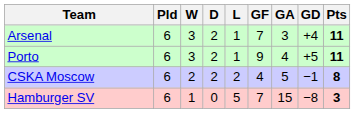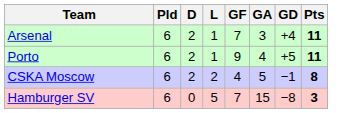 <table class="wikitable" style="text-align: center;">
 <tr>
 <th width="175">Team</th>
 <th width="20">Pld</th>
-<th width="20">W</th>
 <th width="20">D</th>
 <th width="20">L</th>
 <th width="20">GF</th>
 <th width="20">GA</th>
 <th width="20">GD</th>
 <th width="20">Pts</th>
 </tr>
 <tr bgcolor=#ccffcc>
 <td align=left> <a href='#'>Arsenal</a></td>
 <td>6</td>
-<td>3</td>
 <td>2</td>
 <td>1</td>
 <td>7</td>
 <td>3</td>
 <td>+4</td>
 <td><strong>11</strong></td>
 </tr>
 <tr bgcolor=#ccffcc>
 <td align=left> <a href='#'>Porto</a></td>
 <td>6</td>
-<td>3</td>
 <td>2</td>
 <td>1</td>
 <td>9</td>
 <td>4</td>
 <td>+5</td>
 <td><strong>11</strong></td>
 </tr>
 <tr bgcolor=#ccccff>
 <td align=left> <a href='#'>CSKA Moscow</a></td>
 <td>6</td>
 <td>2</td>
 <td>2</td>
-<td>2</td>
 <td>4</td>
 <td>5</td>
 <td>−1</td>
 <td><strong>8</strong></td>
 </tr>
 <tr bgcolor=#ffcccc>
 <td align=left> <a href='#'>Hamburger SV</a></td>
 <td>6</td>
-<td>1</td>
 <td>0</td>
 <td>5</td>
 <td>7</td>
 <td>15</td>
 <td>−8</td>
 <td><strong>3</strong></td>
 </tr>
 </table>
